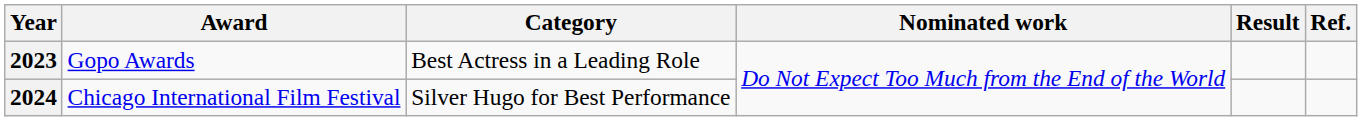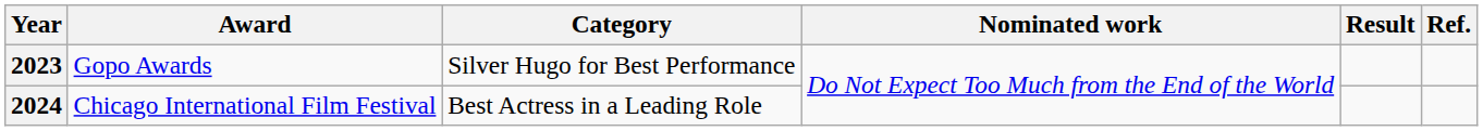 <table class="wikitable">
 <tr>
 <th scope="col">Year</th>
 <th scope="col">Award</th>
 <th scope="col">Category</th>
 <th scope="col">Nominated work</th>
 <th scope="col">Result</th>
 <th scope="col">Ref.</th>
 </tr>
 <tr>
 <th scope="row">2023</th>
 <td><a href='#'>Gopo Awards</a></td>
-<td>Best Actress in a Leading Role</td>
+<td>Silver Hugo for Best Performance</td>
 <td rowspan="2"><em><a href='#'>Do Not Expect Too Much from the End of the World</a></em></td>
 <td></td>
 <td align="center"></td>
 </tr>
 <tr>
 <th scope="row">2024</th>
 <td><a href='#'>Chicago International Film Festival</a></td>
-<td>Silver Hugo for Best Performance</td>
+<td>Best Actress in a Leading Role</td>
 <td></td>
 <td align="center"></td>
 </tr>
 </table>
